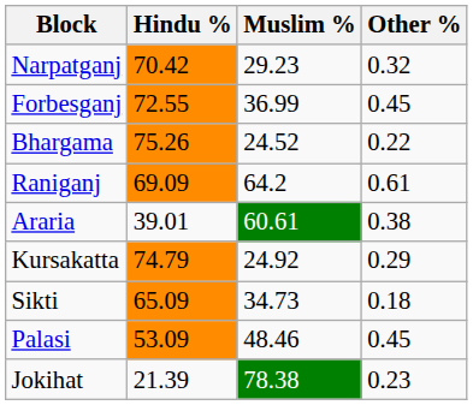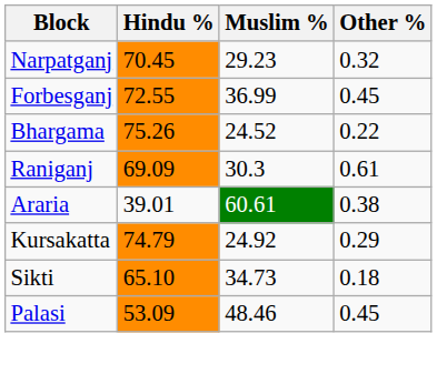 <table class="wikitable">
 <tr>
 <th>Block</th>
 <th>Hindu %</th>
 <th>Muslim %</th>
 <th>Other %</th>
 </tr>
 <tr>
 <td><a href='#'>Narpatganj</a></td>
-<td style="background:darkorange">70.42</td>
+<td style="background:darkorange">70.45</td>
 <td>29.23</td>
 <td>0.32</td>
 </tr>
 <tr>
 <td><a href='#'>Forbesganj</a></td>
 <td style="background:darkorange">72.55</td>
 <td>36.99</td>
 <td>0.45</td>
 </tr>
 <tr>
 <td><a href='#'>Bhargama</a></td>
 <td style="background:darkorange">75.26</td>
 <td>24.52</td>
 <td>0.22</td>
 </tr>
 <tr>
 <td><a href='#'>Raniganj</a></td>
 <td style="background:darkorange">69.09</td>
-<td>64.2</td>
+<td>30.3</td>
 <td>0.61</td>
 </tr>
 <tr>
 <td><a href='#'>Araria</a></td>
 <td>39.01</td>
 <td style="background:green;color:white">60.61</td>
 <td>0.38</td>
 </tr>
 <tr>
 <td>Kursakatta</td>
 <td style="background:darkorange">74.79</td>
 <td>24.92</td>
 <td>0.29</td>
 </tr>
 <tr>
 <td>Sikti</td>
-<td style="background:darkorange">65.09</td>
+<td style="background:darkorange">65.10</td>
 <td>34.73</td>
 <td>0.18</td>
 </tr>
 <tr>
 <td><a href='#'>Palasi</a></td>
 <td style="background:darkorange">53.09</td>
 <td>48.46</td>
 <td>0.45</td>
 </tr>
-<tr>
-<td>Jokihat</td>
-<td>21.39</td>
-<td style="background:green;color:white">78.38</td>
-<td>0.23</td>
-</tr>
 </table>
